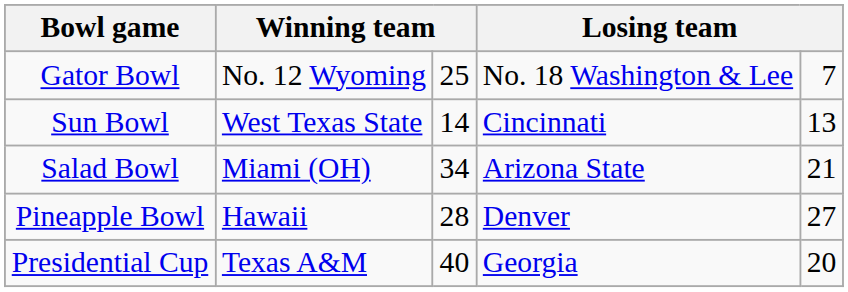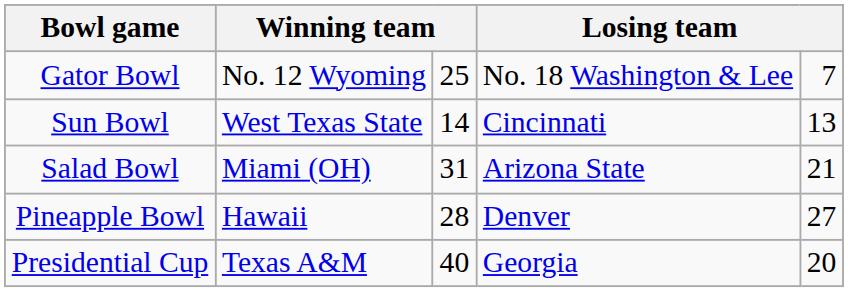 <table class="wikitable">
 <tr>
 <th>Bowl game</th>
 <th colspan="2">Winning team</th>
 <th colspan="2">Losing team</th>
 </tr>
 <tr>
 <td align=center><a href='#'>Gator Bowl</a></td>
 <td>No. 12 <a href='#'>Wyoming</a></td>
 <td>25</td>
 <td>No. 18 <a href='#'>Washington & Lee</a></td>
 <td align=right>7</td>
 </tr>
 <tr>
 <td align=center><a href='#'>Sun Bowl</a></td>
 <td><a href='#'>West Texas State</a></td>
 <td>14</td>
 <td><a href='#'>Cincinnati</a></td>
 <td>13</td>
 </tr>
 <tr>
 <td align=center><a href='#'>Salad Bowl</a></td>
 <td><a href='#'>Miami (OH)</a></td>
-<td>34</td>
+<td>31</td>
 <td><a href='#'>Arizona State</a></td>
 <td>21</td>
 </tr>
 <tr>
 <td align=center><a href='#'>Pineapple Bowl</a></td>
 <td><a href='#'>Hawaii</a></td>
 <td>28</td>
 <td><a href='#'>Denver</a></td>
 <td>27</td>
 </tr>
 <tr>
 <td align=center><a href='#'>Presidential Cup</a></td>
 <td><a href='#'>Texas A&M</a></td>
 <td>40</td>
 <td><a href='#'>Georgia</a></td>
 <td>20</td>
 </tr>
 </table>
